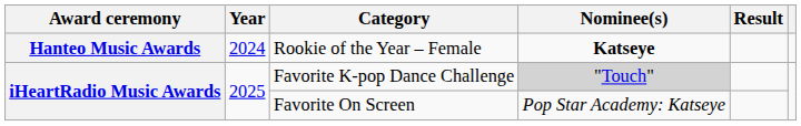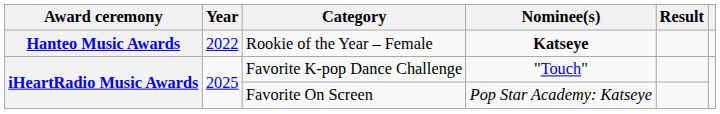 <table class="wikitable sortable plainrowheaders" style="text-align:center">
 <tr>
 <th scope="col">Award ceremony</th>
 <th scope="col">Year</th>
 <th scope="col">Category</th>
 <th scope="col">Nominee(s)</th>
 <th scope="col">Result</th>
 <th scope="col" class="unsortable"></th>
 </tr>
 <tr>
 <th scope="row"><a href='#'>Hanteo Music Awards</a></th>
-<td><a href='#'>2024</a></td>
+<td><a href='#'>2022</a></td>
 <td style="text-align:left">Rookie of the Year – Female</td>
 <td><strong>Katseye</strong></td>
 <td></td>
 <td></td>
 </tr>
 <tr>
 <th scope="row" rowspan="2"><a href='#'>iHeartRadio Music Awards</a></th>
 <td rowspan="2"><a href='#'>2025</a></td>
 <td style="text-align:left">Favorite K-pop Dance Challenge</td>
-<td style="background: lightgrey;">"<a href='#'>Touch</a>"</td>
+<td>"<a href='#'>Touch</a>"</td>
 <td></td>
 <td rowspan="2"></td>
 </tr>
 <tr>
 <td style="text-align:left">Favorite On Screen</td>
 <td><em>Pop Star Academy: Katseye</em></td>
 <td></td>
 </tr>
 </table>
